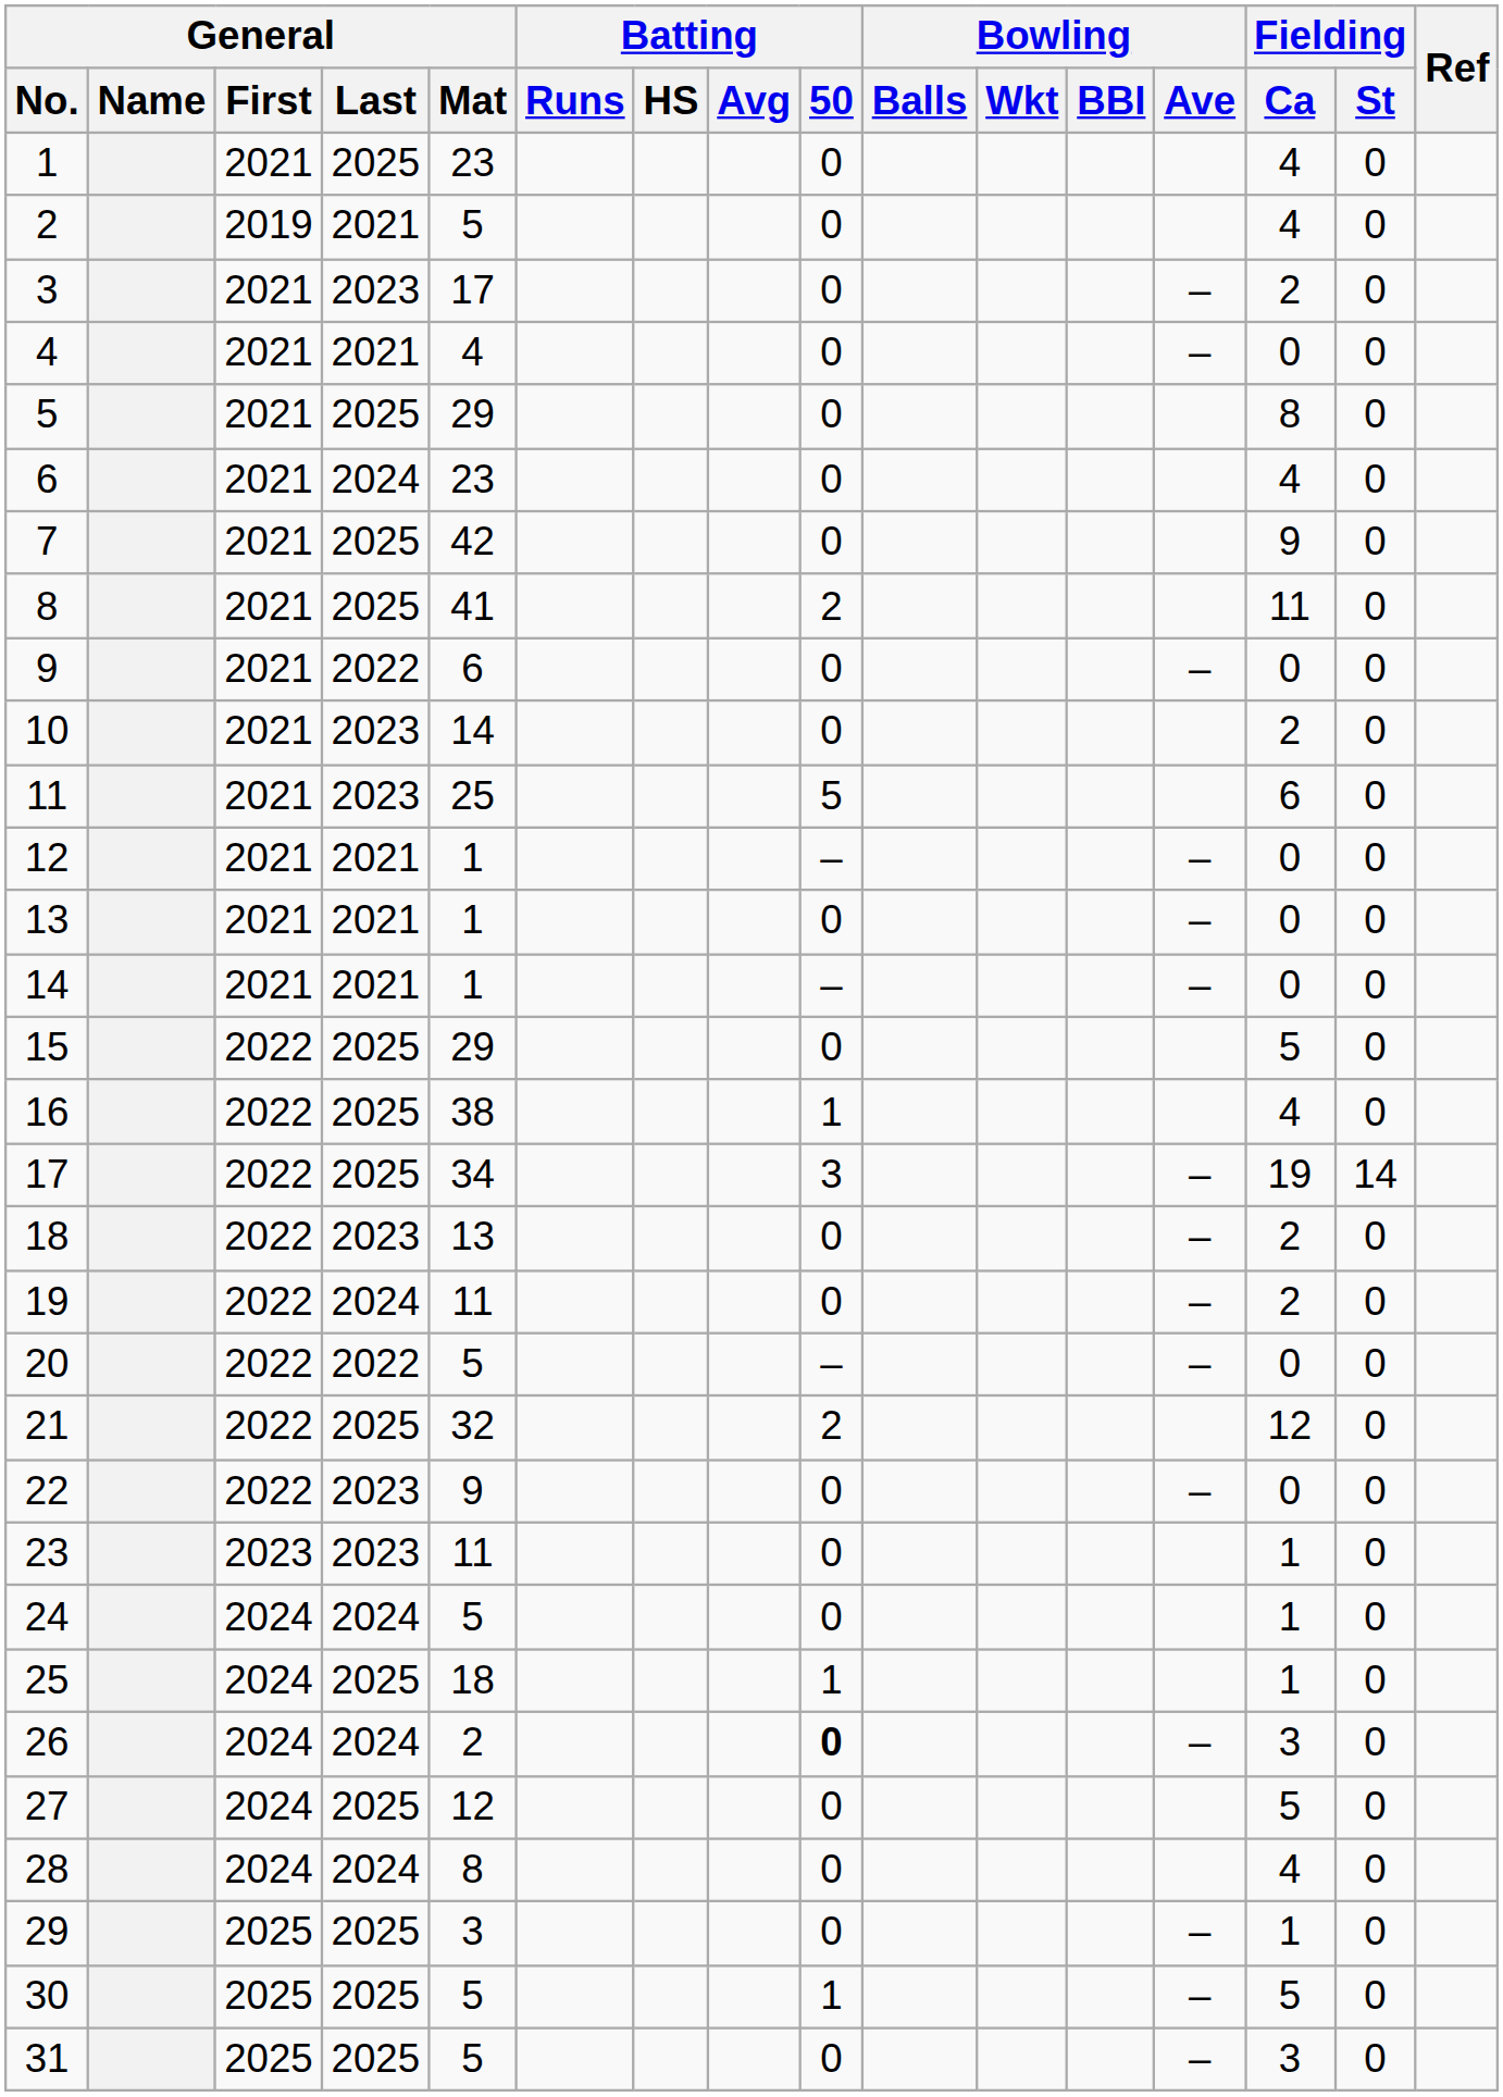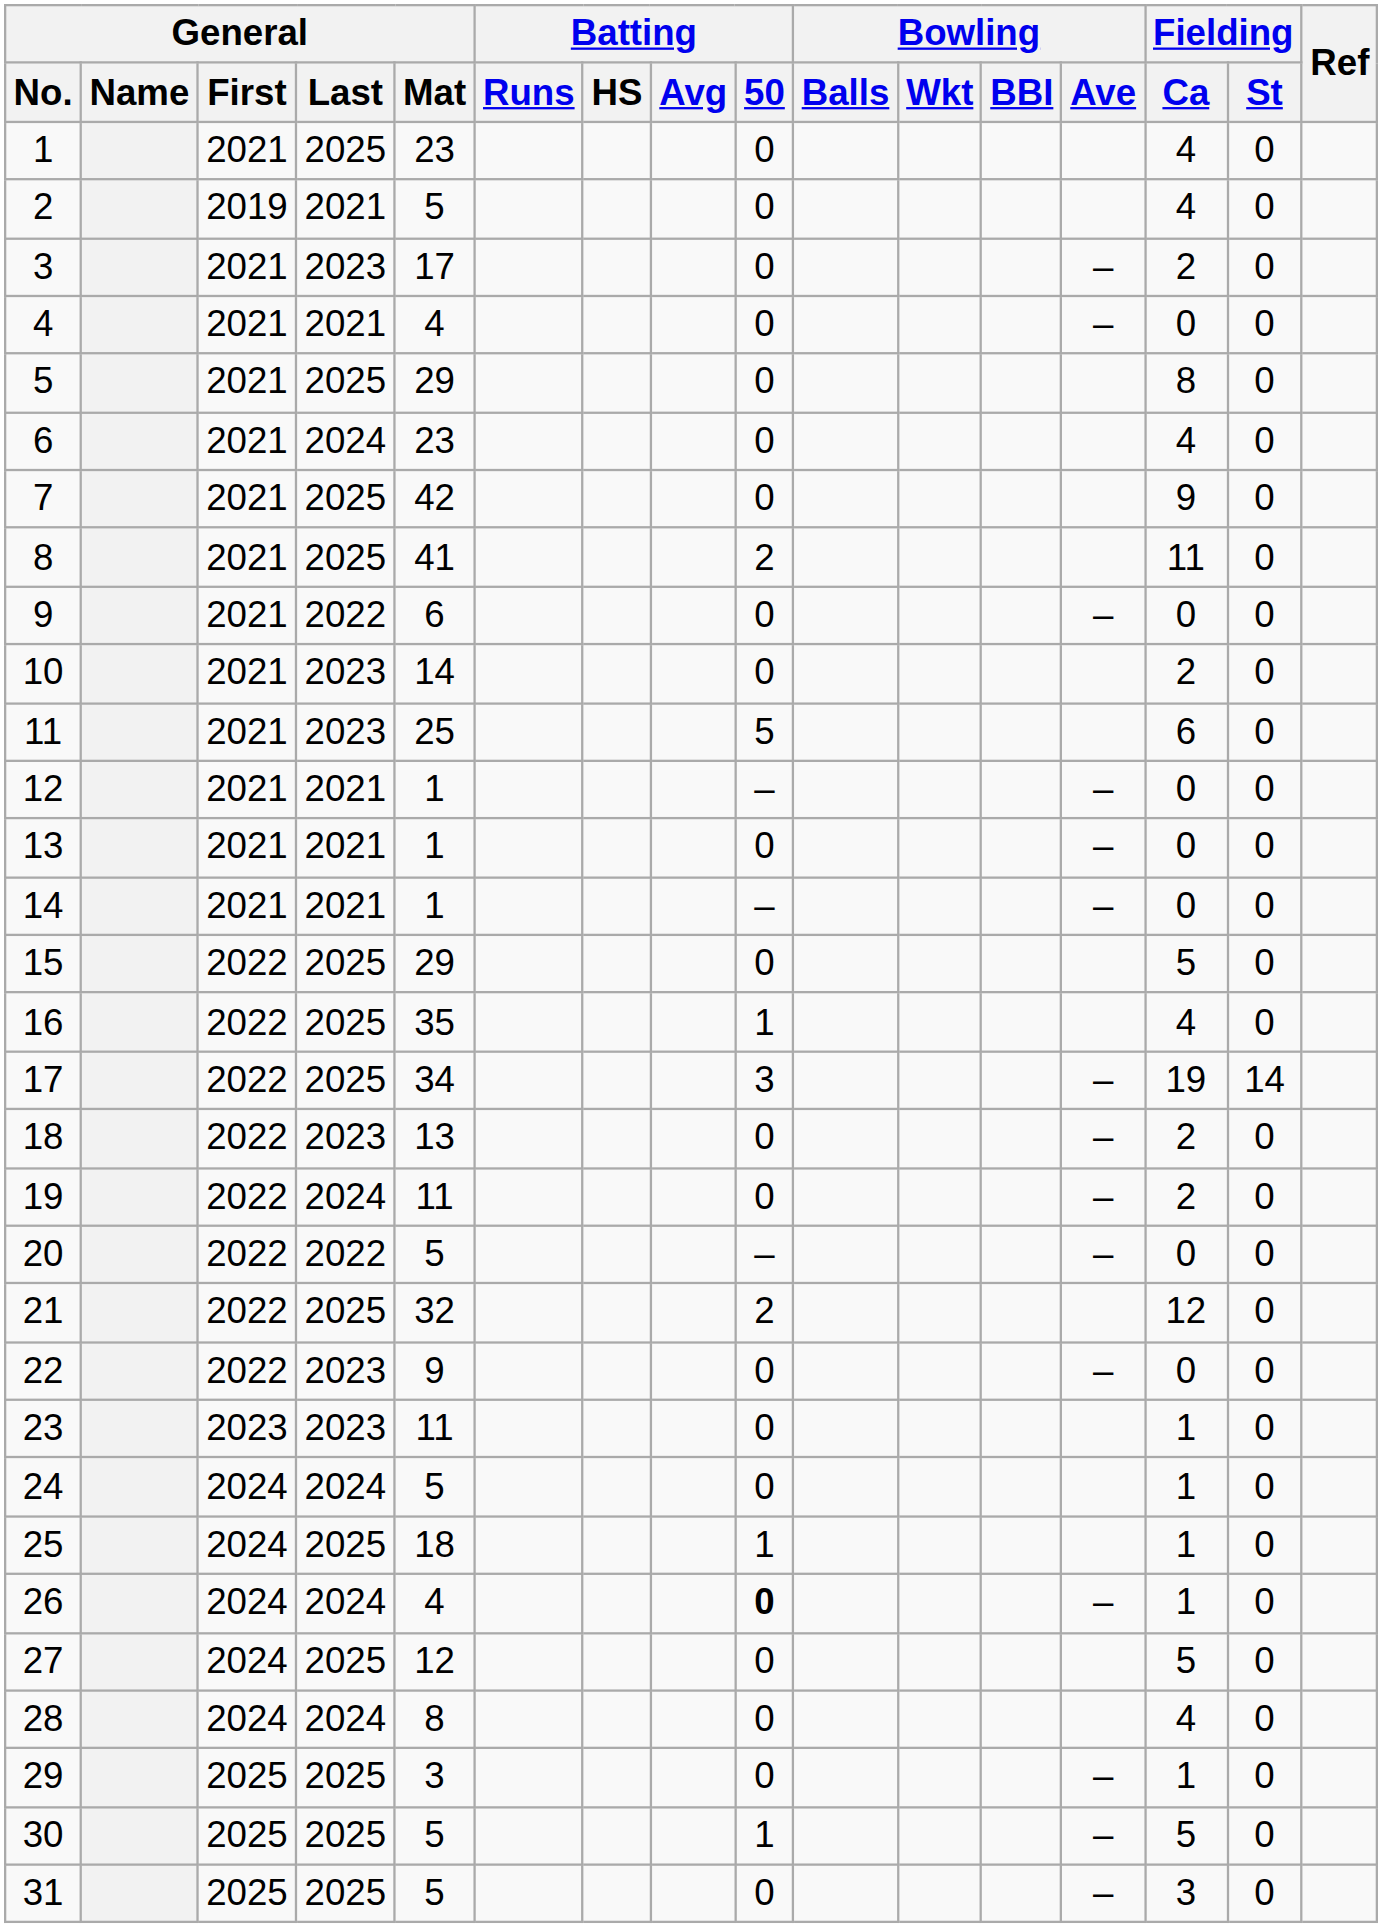 <table class="wikitable plainrowheaders sortable">
 <tr align="center">
 <th scope="col" colspan=5 class="unsortable">General</th>
 <th scope="col" colspan=4 class="unsortable"><a href='#'>Batting</a></th>
 <th scope="col" colspan=4 class="unsortable"><a href='#'>Bowling</a></th>
 <th scope="col" colspan=2 class="unsortable"><a href='#'>Fielding</a></th>
 <th scope="col" rowspan=2 class="unsortable">Ref</th>
 </tr>
 <tr align="center">
 <th scope="col">No.</th>
 <th scope="col">Name</th>
 <th scope="col">First</th>
 <th scope="col">Last</th>
 <th scope="col">Mat</th>
 <th scope="col"><a href='#'>Runs</a></th>
 <th scope="col">HS</th>
 <th scope="col"><a href='#'>Avg</a></th>
 <th scope="col"><a href='#'>50</a></th>
 <th scope="col"><a href='#'>Balls</a></th>
 <th scope="col"><a href='#'>Wkt</a></th>
 <th scope="col"><a href='#'>BBI</a></th>
 <th scope="col"><a href='#'>Ave</a></th>
 <th scope="col"><a href='#'>Ca</a></th>
 <th scope="col"><a href='#'>St</a></th>
 </tr>
 <tr align="center">
 <td>1</td>
 <th scope="row"></th>
 <td>2021</td>
 <td>2025</td>
 <td>23</td>
 <td></td>
 <td></td>
 <td></td>
 <td>0</td>
 <td></td>
 <td></td>
 <td></td>
 <td></td>
 <td>4</td>
 <td>0</td>
 <td></td>
 </tr>
 <tr align="center">
 <td>2</td>
 <th scope="row"></th>
 <td>2019</td>
 <td>2021</td>
 <td>5</td>
 <td></td>
 <td></td>
 <td></td>
 <td>0</td>
 <td></td>
 <td></td>
 <td></td>
 <td></td>
 <td>4</td>
 <td>0</td>
 <td></td>
 </tr>
 <tr align="center">
 <td>3</td>
 <th scope="row"></th>
 <td>2021</td>
 <td>2023</td>
 <td>17</td>
 <td></td>
 <td></td>
 <td></td>
 <td>0</td>
 <td></td>
 <td></td>
 <td></td>
 <td>–</td>
 <td>2</td>
 <td>0</td>
 <td></td>
 </tr>
 <tr align="center">
 <td>4</td>
 <th scope="row"></th>
 <td>2021</td>
 <td>2021</td>
 <td>4</td>
 <td></td>
 <td></td>
 <td></td>
 <td>0</td>
 <td></td>
 <td></td>
 <td></td>
 <td>–</td>
 <td>0</td>
 <td>0</td>
 <td></td>
 </tr>
 <tr align="center">
 <td>5</td>
 <th scope="row"></th>
 <td>2021</td>
 <td>2025</td>
 <td>29</td>
 <td></td>
 <td></td>
 <td></td>
 <td>0</td>
 <td></td>
 <td></td>
 <td></td>
 <td></td>
 <td>8</td>
 <td>0</td>
 <td></td>
 </tr>
 <tr align="center">
 <td>6</td>
 <th scope="row"></th>
 <td>2021</td>
 <td>2024</td>
 <td>23</td>
 <td></td>
 <td></td>
 <td></td>
 <td>0</td>
 <td></td>
 <td></td>
 <td></td>
 <td></td>
 <td>4</td>
 <td>0</td>
 <td></td>
 </tr>
 <tr align="center">
 <td>7</td>
 <th scope="row"></th>
 <td>2021</td>
 <td>2025</td>
 <td>42</td>
 <td></td>
 <td></td>
 <td></td>
 <td>0</td>
 <td></td>
 <td></td>
 <td></td>
 <td></td>
 <td>9</td>
 <td>0</td>
 <td></td>
 </tr>
 <tr align="center">
 <td>8</td>
 <th scope="row"></th>
 <td>2021</td>
 <td>2025</td>
 <td>41</td>
 <td></td>
 <td></td>
 <td></td>
 <td>2</td>
 <td></td>
 <td></td>
 <td></td>
 <td></td>
 <td>11</td>
 <td>0</td>
 <td></td>
 </tr>
 <tr align="center">
 <td>9</td>
 <th scope="row"></th>
 <td>2021</td>
 <td>2022</td>
 <td>6</td>
 <td></td>
 <td></td>
 <td></td>
 <td>0</td>
 <td></td>
 <td></td>
 <td></td>
 <td>–</td>
 <td>0</td>
 <td>0</td>
 <td></td>
 </tr>
 <tr align="center">
 <td>10</td>
 <th scope="row"></th>
 <td>2021</td>
 <td>2023</td>
 <td>14</td>
 <td></td>
 <td></td>
 <td></td>
 <td>0</td>
 <td></td>
 <td></td>
 <td></td>
 <td></td>
 <td>2</td>
 <td>0</td>
 <td></td>
 </tr>
 <tr align="center">
 <td>11</td>
 <th scope="row"></th>
 <td>2021</td>
 <td>2023</td>
 <td>25</td>
 <td></td>
 <td></td>
 <td></td>
 <td>5</td>
 <td></td>
 <td></td>
 <td></td>
 <td></td>
 <td>6</td>
 <td>0</td>
 <td></td>
 </tr>
 <tr align="center">
 <td>12</td>
 <th scope="row"></th>
 <td>2021</td>
 <td>2021</td>
 <td>1</td>
 <td></td>
 <td></td>
 <td></td>
 <td>–</td>
 <td></td>
 <td></td>
 <td></td>
 <td>–</td>
 <td>0</td>
 <td>0</td>
 <td></td>
 </tr>
 <tr align="center">
 <td>13</td>
 <th scope="row"></th>
 <td>2021</td>
 <td>2021</td>
 <td>1</td>
 <td></td>
 <td></td>
 <td></td>
 <td>0</td>
 <td></td>
 <td></td>
 <td></td>
 <td>–</td>
 <td>0</td>
 <td>0</td>
 <td></td>
 </tr>
 <tr align="center">
 <td>14</td>
 <th scope="row"></th>
 <td>2021</td>
 <td>2021</td>
 <td>1</td>
 <td></td>
 <td></td>
 <td></td>
 <td>–</td>
 <td></td>
 <td></td>
 <td></td>
 <td>–</td>
 <td>0</td>
 <td>0</td>
 <td></td>
 </tr>
 <tr align="center">
 <td>15</td>
 <th scope="row"></th>
 <td>2022</td>
 <td>2025</td>
 <td>29</td>
 <td></td>
 <td></td>
 <td></td>
 <td>0</td>
 <td></td>
 <td></td>
 <td></td>
 <td></td>
 <td>5</td>
 <td>0</td>
 <td></td>
 </tr>
 <tr align="center">
 <td>16</td>
 <th scope="row"></th>
 <td>2022</td>
 <td>2025</td>
-<td>38</td>
+<td>35</td>
 <td></td>
 <td></td>
 <td></td>
 <td>1</td>
 <td></td>
 <td></td>
 <td></td>
 <td></td>
 <td>4</td>
 <td>0</td>
 <td></td>
 </tr>
 <tr align="center">
 <td>17</td>
 <th scope="row"></th>
 <td>2022</td>
 <td>2025</td>
 <td>34</td>
 <td></td>
 <td></td>
 <td></td>
 <td>3</td>
 <td></td>
 <td></td>
 <td></td>
 <td>–</td>
 <td>19</td>
 <td>14</td>
 <td></td>
 </tr>
 <tr align="center">
 <td>18</td>
 <th scope="row"></th>
 <td>2022</td>
 <td>2023</td>
 <td>13</td>
 <td></td>
 <td></td>
 <td></td>
 <td>0</td>
 <td></td>
 <td></td>
 <td></td>
 <td>–</td>
 <td>2</td>
 <td>0</td>
 <td></td>
 </tr>
 <tr align="center">
 <td>19</td>
 <th scope="row"></th>
 <td>2022</td>
 <td>2024</td>
 <td>11</td>
 <td></td>
 <td></td>
 <td></td>
 <td>0</td>
 <td></td>
 <td></td>
 <td></td>
 <td>–</td>
 <td>2</td>
 <td>0</td>
 <td></td>
 </tr>
 <tr align="center">
 <td>20</td>
 <th scope="row"></th>
 <td>2022</td>
 <td>2022</td>
 <td>5</td>
 <td></td>
 <td></td>
 <td></td>
 <td>–</td>
 <td></td>
 <td></td>
 <td></td>
 <td>–</td>
 <td>0</td>
 <td>0</td>
 <td></td>
 </tr>
 <tr align="center">
 <td>21</td>
 <th scope="row"></th>
 <td>2022</td>
 <td>2025</td>
 <td>32</td>
 <td></td>
 <td></td>
 <td></td>
 <td>2</td>
 <td></td>
 <td></td>
 <td></td>
 <td></td>
 <td>12</td>
 <td>0</td>
 <td></td>
 </tr>
 <tr align="center">
 <td>22</td>
 <th scope="row"></th>
 <td>2022</td>
 <td>2023</td>
 <td>9</td>
 <td></td>
 <td></td>
 <td></td>
 <td>0</td>
 <td></td>
 <td></td>
 <td></td>
 <td>–</td>
 <td>0</td>
 <td>0</td>
 <td></td>
 </tr>
 <tr align="center">
 <td>23</td>
 <th scope="row"></th>
 <td>2023</td>
 <td>2023</td>
 <td>11</td>
 <td></td>
 <td></td>
 <td></td>
 <td>0</td>
 <td></td>
 <td></td>
 <td></td>
 <td></td>
 <td>1</td>
 <td>0</td>
 <td></td>
 </tr>
 <tr align="center">
 <td>24</td>
 <th scope="row"></th>
 <td>2024</td>
 <td>2024</td>
 <td>5</td>
 <td></td>
 <td></td>
 <td></td>
 <td>0</td>
 <td></td>
 <td></td>
 <td></td>
 <td></td>
 <td>1</td>
 <td>0</td>
 <td></td>
 </tr>
 <tr align="center">
 <td>25</td>
 <th scope="row"></th>
 <td>2024</td>
 <td>2025</td>
 <td>18</td>
 <td></td>
 <td></td>
 <td></td>
 <td>1</td>
 <td></td>
 <td></td>
 <td></td>
 <td></td>
 <td>1</td>
 <td>0</td>
 <td></td>
 </tr>
 <tr align="center">
 <td>26</td>
 <th scope="row"></th>
 <td>2024</td>
 <td>2024</td>
-<td>2</td>
+<td>4</td>
 <td></td>
 <td></td>
 <td></td>
 <td><strong>0</strong></td>
 <td></td>
 <td></td>
 <td></td>
 <td>–</td>
-<td>3</td>
+<td>1</td>
 <td>0</td>
 <td></td>
 </tr>
 <tr align="center">
 <td>27</td>
 <th scope="row"></th>
 <td>2024</td>
 <td>2025</td>
 <td>12</td>
 <td></td>
 <td></td>
 <td></td>
 <td>0</td>
 <td></td>
 <td></td>
 <td></td>
 <td></td>
 <td>5</td>
 <td>0</td>
 <td></td>
 </tr>
 <tr align="center">
 <td>28</td>
 <th scope="row"></th>
 <td>2024</td>
 <td>2024</td>
 <td>8</td>
 <td></td>
 <td></td>
 <td></td>
 <td>0</td>
 <td></td>
 <td></td>
 <td></td>
 <td></td>
 <td>4</td>
 <td>0</td>
 <td></td>
 </tr>
 <tr align="center">
 <td>29</td>
 <th scope="row"></th>
 <td>2025</td>
 <td>2025</td>
 <td>3</td>
 <td></td>
 <td></td>
 <td></td>
 <td>0</td>
 <td></td>
 <td></td>
 <td></td>
 <td>–</td>
 <td>1</td>
 <td>0</td>
 <td></td>
 </tr>
 <tr align="center">
 <td>30</td>
 <th scope="row"></th>
 <td>2025</td>
 <td>2025</td>
 <td>5</td>
 <td></td>
 <td></td>
 <td></td>
 <td>1</td>
 <td></td>
 <td></td>
 <td></td>
 <td>–</td>
 <td>5</td>
 <td>0</td>
 <td></td>
 </tr>
 <tr align="center">
 <td>31</td>
 <th scope="row"></th>
 <td>2025</td>
 <td>2025</td>
 <td>5</td>
 <td></td>
 <td></td>
 <td></td>
 <td>0</td>
 <td></td>
 <td></td>
 <td></td>
 <td>–</td>
 <td>3</td>
 <td>0</td>
 <td></td>
 </tr>
 </table>
